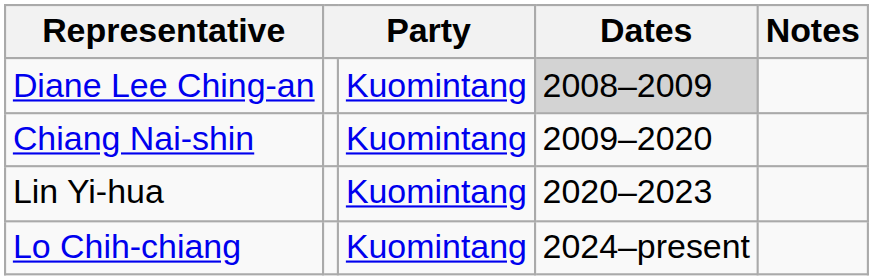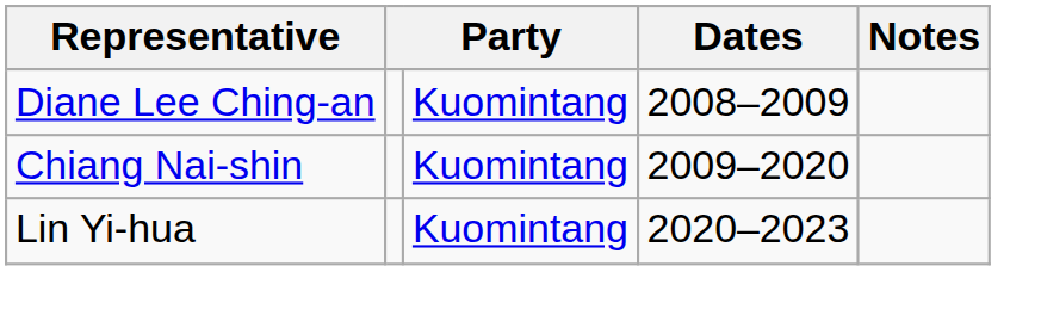 <table class=wikitable>
 <tr valign=bottom>
 <th>Representative</th>
 <th colspan="2">Party</th>
 <th>Dates</th>
 <th>Notes</th>
 </tr>
 <tr>
 <td><a href='#'>Diane Lee Ching-an</a></td>
 <td bgcolor=></td>
 <td><a href='#'>Kuomintang</a></td>
-<td style="background: lightgrey;">2008–2009</td>
+<td>2008–2009</td>
 <td></td>
 </tr>
 <tr>
 <td><a href='#'>Chiang Nai-shin</a></td>
 <td bgcolor=></td>
 <td><a href='#'>Kuomintang</a></td>
 <td>2009–2020</td>
 <td></td>
 </tr>
 <tr>
 <td>Lin Yi-hua</td>
 <td bgcolor=></td>
 <td><a href='#'>Kuomintang</a></td>
 <td>2020–2023</td>
 <td></td>
 </tr>
-<tr>
-<td><a href='#'>Lo Chih-chiang</a></td>
-<td bgcolor=></td>
-<td><a href='#'>Kuomintang</a></td>
-<td>2024–present</td>
-<td></td>
-</tr>
 </table>
